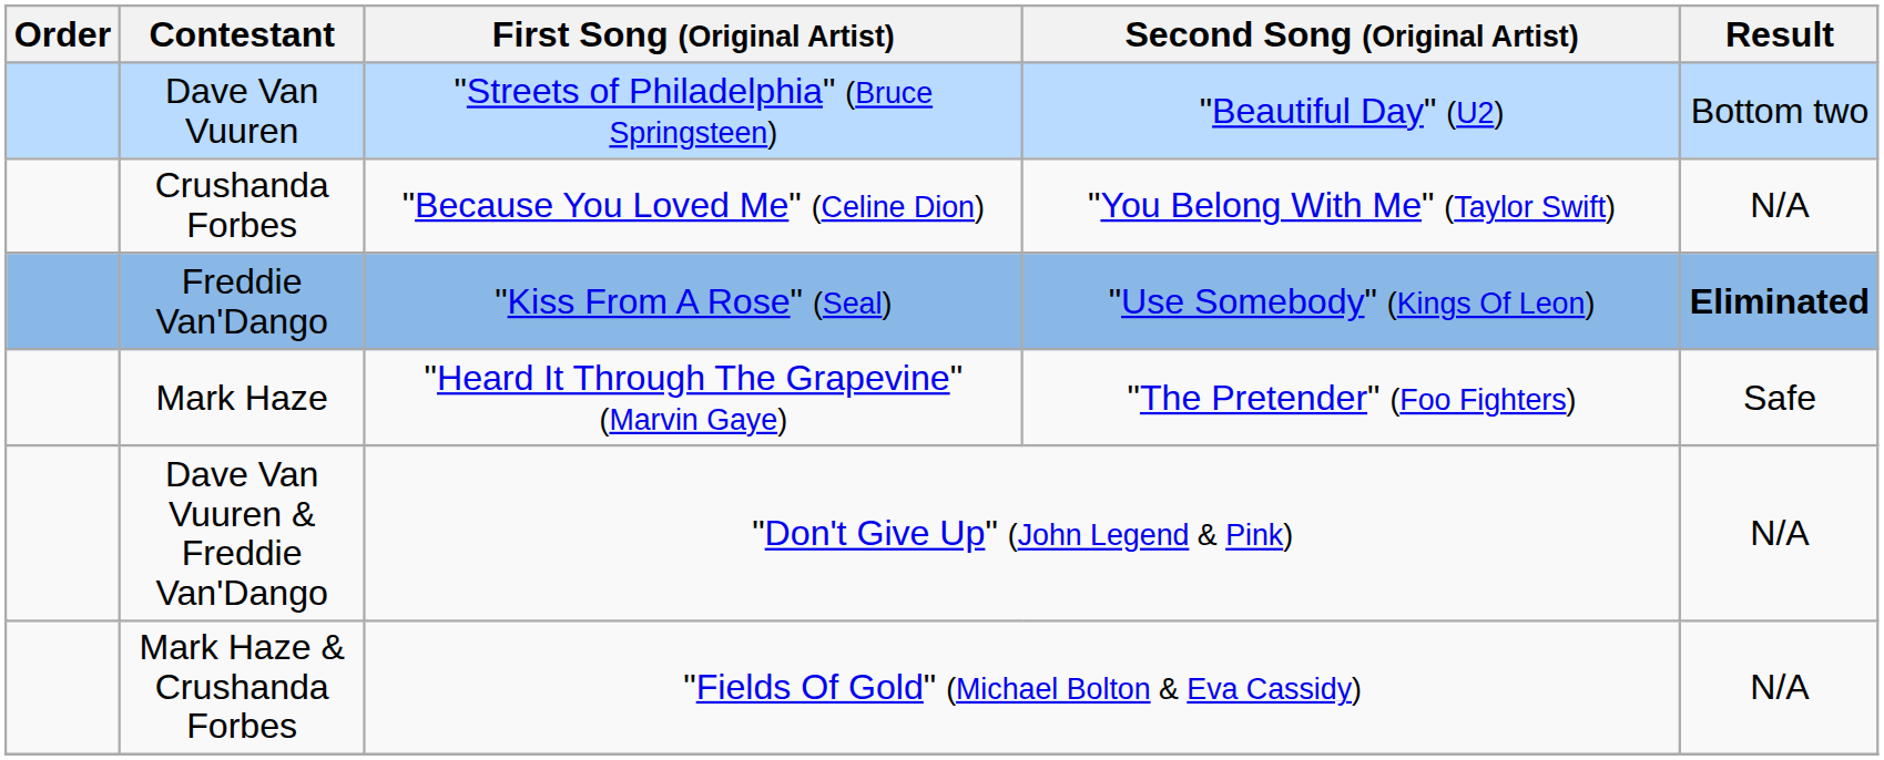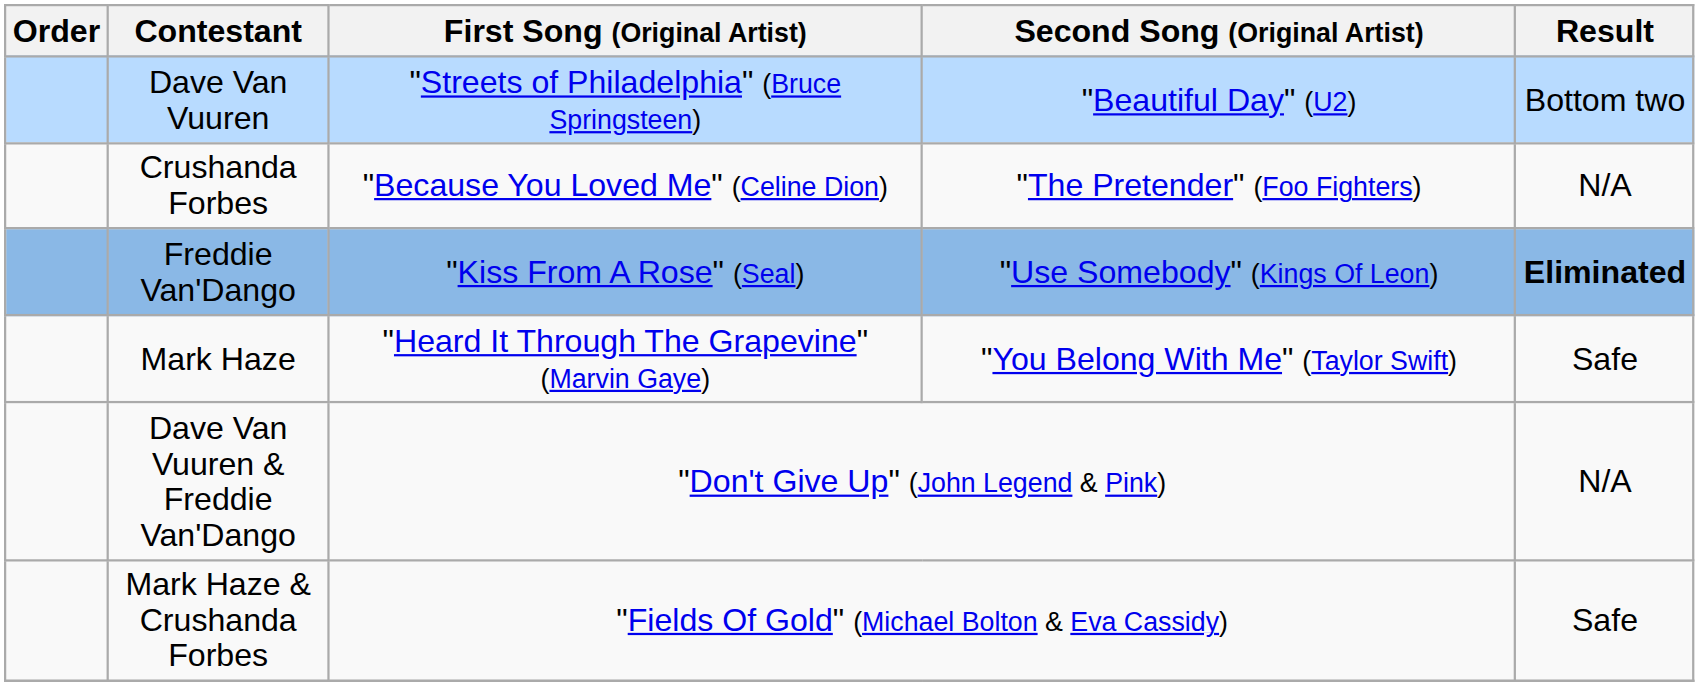 <table class="wikitable" style="font-size:90%; width:60%; text-align: center;">
 <tr>
 <th width="05%">Order</th>
 <th width="13%">Contestant</th>
 <th width="35%">First Song <small>(Original Artist)</small></th>
 <th width="35%">Second Song <small>(Original Artist)</small></th>
 <th width="10%">Result</th>
 </tr>
 <tr>
 <td bgcolor="B8DBFF"></td>
 <td bgcolor="B8DBFF">Dave Van Vuuren</td>
 <td bgcolor="B8DBFF">"<a href='#'>Streets of Philadelphia</a>" <small>(<a href='#'>Bruce Springsteen</a>)</small></td>
 <td bgcolor="B8DBFF">"<a href='#'>Beautiful Day</a>" <small>(<a href='#'>U2</a>)</small></td>
 <td bgcolor="B8DBFF">Bottom two</td>
 </tr>
 <tr>
 <td></td>
 <td>Crushanda Forbes</td>
 <td>"<a href='#'>Because You Loved Me</a>" <small>(<a href='#'>Celine Dion</a>)</small></td>
-<td>"<a href='#'>You Belong With Me</a>" <small>(<a href='#'>Taylor Swift</a>)</small></td>
+<td>"<a href='#'>The Pretender</a>" <small>(<a href='#'>Foo Fighters</a>)</small></td>
 <td>N/A</td>
 </tr>
 <tr>
 <td bgcolor="8AB8E6"></td>
 <td bgcolor="8AB8E6">Freddie Van'Dango</td>
 <td bgcolor="8AB8E6">"<a href='#'>Kiss From A Rose</a>" <small>(<a href='#'>Seal</a>)</small></td>
 <td bgcolor="8AB8E6">"<a href='#'>Use Somebody</a>" <small>(<a href='#'>Kings Of Leon</a>)</small></td>
 <td bgcolor="8AB8E6"><strong>Eliminated</strong></td>
 </tr>
 <tr>
 <td></td>
 <td>Mark Haze</td>
 <td>"<a href='#'>Heard It Through The Grapevine</a>" <small>(<a href='#'>Marvin Gaye</a>)</small></td>
-<td>"<a href='#'>The Pretender</a>" <small>(<a href='#'>Foo Fighters</a>)</small></td>
+<td>"<a href='#'>You Belong With Me</a>" <small>(<a href='#'>Taylor Swift</a>)</small></td>
 <td>Safe</td>
 </tr>
 <tr>
 <td></td>
 <td>Dave Van Vuuren & Freddie Van'Dango</td>
 <td colspan=2>"<a href='#'>Don't Give Up</a>" <small>(<a href='#'>John Legend</a> & <a href='#'>Pink</a>)</small></td>
 <td>N/A</td>
 </tr>
 <tr>
 <td></td>
 <td>Mark Haze & Crushanda Forbes</td>
 <td colspan=2>"<a href='#'>Fields Of Gold</a>" <small>(<a href='#'>Michael Bolton</a> & <a href='#'>Eva Cassidy</a>)</small></td>
-<td>N/A</td>
+<td>Safe</td>
 </tr>
 <tr>
 </tr>
 </table>
